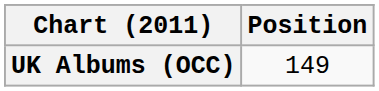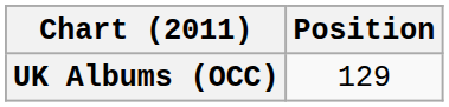 <table class="wikitable plainrowheaders" style="text-align:center">
 <tr>
 <th scope="col">Chart (2011)</th>
 <th scope="col">Position</th>
 </tr>
 <tr>
 <th scope="row">UK Albums (OCC)</th>
-<td>149</td>
+<td>129</td>
 </tr>
 </table>
